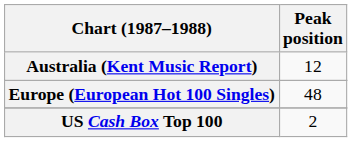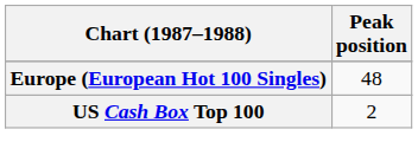 <table class="wikitable sortable plainrowheaders" style="text-align:center">
 <tr>
 <th scope="col">Chart (1987–1988)</th>
 <th scope="col">Peak<br>position</th>
-</tr>
-<tr>
-<th scope="row">Australia (<a href='#'>Kent Music Report</a>)</th>
-<td>12</td>
 </tr>
 <tr>
 </tr>
 <tr>
 <th scope="row">Europe (<a href='#'>European Hot 100 Singles</a>)</th>
 <td>48</td>
 </tr>
 <tr>
 </tr>
 <tr>
 </tr>
 <tr>
 </tr>
 <tr>
 </tr>
 <tr>
 </tr>
 <tr>
 </tr>
 <tr>
 </tr>
 <tr>
 <th scope="row">US <em><a href='#'>Cash Box</a></em> Top 100</th>
 <td>2</td>
 </tr>
 </table>
